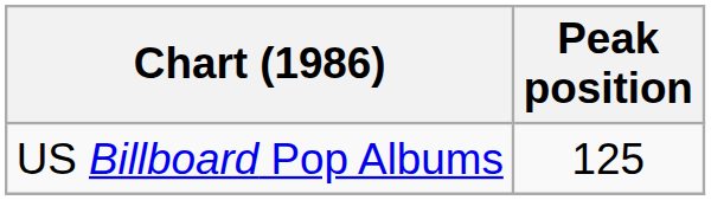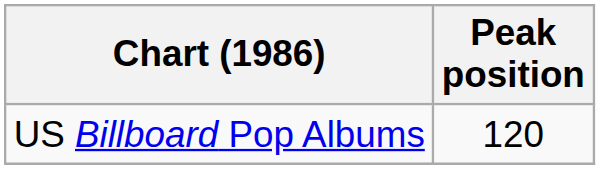 <table class="wikitable sortable">
 <tr>
 <th>Chart (1986)</th>
 <th>Peak<br>position</th>
 </tr>
 <tr>
 <td>US <a href='#'><em>Billboard</em> Pop Albums</a></td>
-<td align=center>125</td>
+<td align=center>120</td>
 </tr>
 <tr>
 </tr>
 </table>
